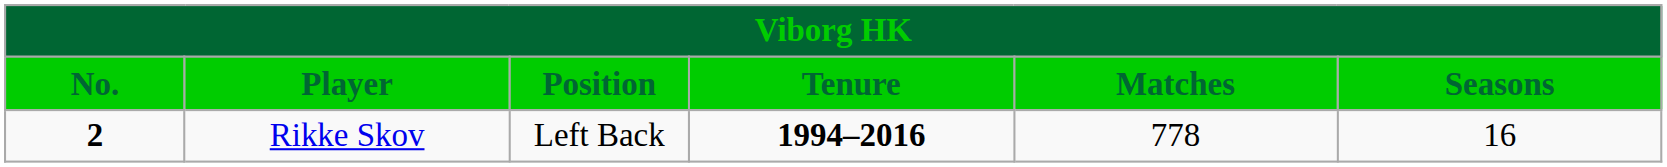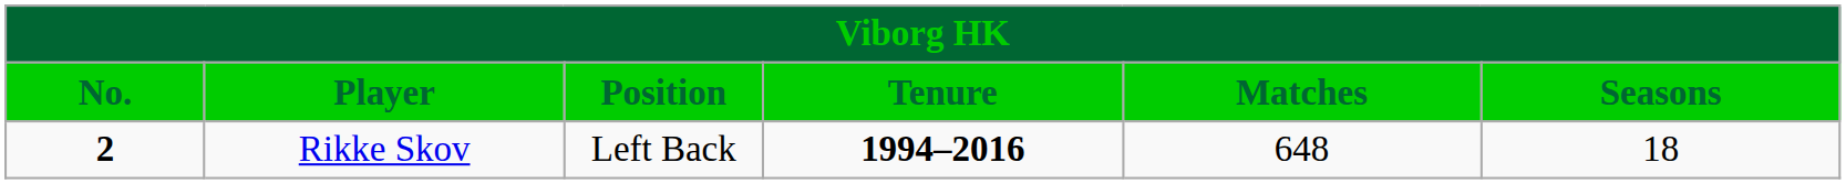 <table class="wikitable sortable" style="text-align:center">
 <tr>
 <td colspan="7" style= "background: #006633; color: #00cc00"><strong>Viborg HK</strong></td>
 </tr>
 <tr>
 <th style="width:80px; background:#00cc00; color:#006633;">No.</th>
 <th style="width:150px; background:#00cc00; color:#006633;">Player</th>
 <th style="width:80px; background:#00cc00; color:#006633;">Position</th>
 <th style="width:150px; background:#00cc00; color:#006633;">Tenure</th>
 <th style="width:150px; background:#00cc00; color:#006633;">Matches</th>
 <th style="width:150px; background:#00cc00; color:#006633;">Seasons</th>
 </tr>
 <tr>
 <td><strong>2</strong></td>
 <td> <a href='#'>Rikke Skov</a></td>
 <td>Left Back</td>
 <td><strong>1994–2016</strong></td>
-<td>778</td>
-<td>16</td>
+<td>648</td>
+<td>18</td>
 </tr>
 </table>
